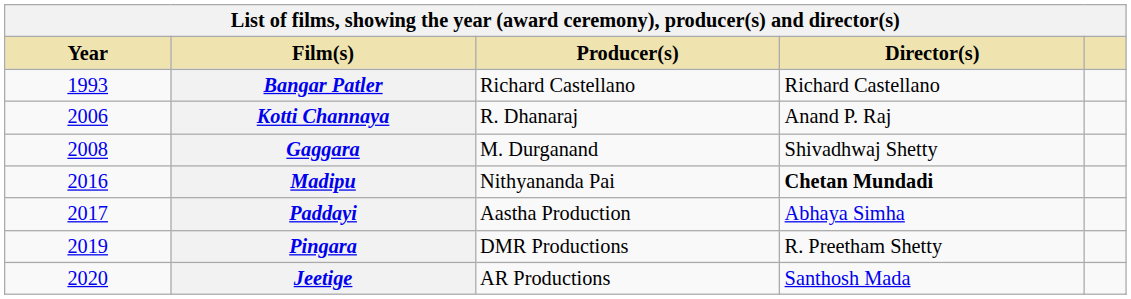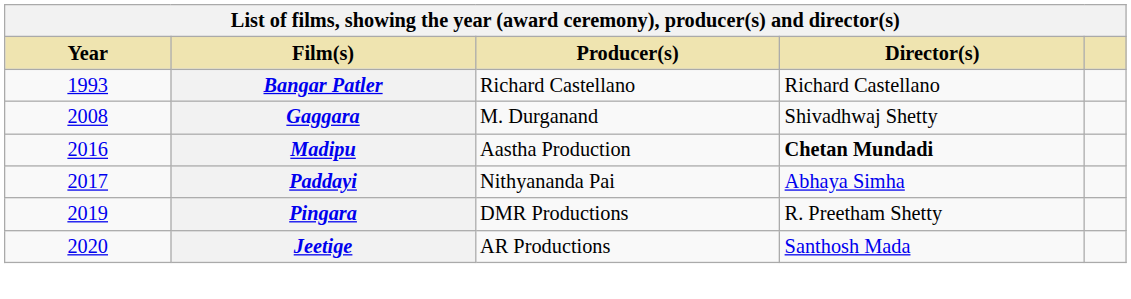 <table class="wikitable sortable plainrowheaders" style="width:100%">
 <tr>
 <th colspan="5">List of films, showing the year (award ceremony), producer(s) and director(s)</th>
 </tr>
 <tr>
 <th scope="col" style="background-color:#EFE4B0;width:12%;">Year</th>
 <th scope="col" style="background-color:#EFE4B0;width:22%;">Film(s)</th>
 <th scope="col" style="background-color:#EFE4B0;width:22%;">Producer(s)</th>
 <th scope="col" style="background-color:#EFE4B0;width:22%;">Director(s)</th>
 <th scope="col" style="background-color:#EFE4B0;width:3%;" class="unsortable"></th>
 </tr>
 <tr>
 <td style="text-align:center;"><a href='#'>1993<br></a></td>
 <th scope="row"><em><a href='#'>Bangar Patler</a></em></th>
 <td>Richard Castellano</td>
 <td>Richard Castellano</td>
 <td align="center"></td>
 </tr>
 <tr>
-<td style="text-align:center;"><a href='#'>2006<br></a></td>
-<th scope="row"><em><a href='#'>Kotti Channaya</a></em></th>
-<td>R. Dhanaraj</td>
-<td>Anand P. Raj</td>
-<td align="center"></td>
-</tr>
-<tr>
 <td style="text-align:center;"><a href='#'>2008<br></a></td>
 <th scope="row"><em><a href='#'>Gaggara</a></em></th>
 <td>M. Durganand</td>
 <td>Shivadhwaj Shetty</td>
 <td align="center"></td>
 </tr>
 <tr>
 <td style="text-align:center;"><a href='#'>2016<br></a></td>
 <th scope="row"><em><a href='#'>Madipu</a></em></th>
-<td>Nithyananda Pai</td>
+<td>Aastha Production</td>
 <td><strong>Chetan Mundadi</strong></td>
 <td align="center"></td>
 </tr>
 <tr>
 <td style="text-align:center;"><a href='#'>2017<br></a></td>
 <th scope="row"><em><a href='#'>Paddayi</a></em></th>
-<td>Aastha Production</td>
+<td>Nithyananda Pai</td>
 <td><a href='#'>Abhaya Simha</a></td>
 <td align="center"></td>
 </tr>
 <tr>
 <td style="text-align:center;"><a href='#'>2019<br></a></td>
 <th scope="row"><em><a href='#'>Pingara</a></em></th>
 <td>DMR Productions</td>
 <td>R. Preetham Shetty</td>
 <td align="center"></td>
 </tr>
 <tr>
 <td align="center"><a href='#'>2020<br></a></td>
 <th scope="row"><em><a href='#'>Jeetige</a></em></th>
 <td>AR Productions</td>
 <td><a href='#'>Santhosh Mada</a></td>
 <td align="center"></td>
 </tr>
 </table>
